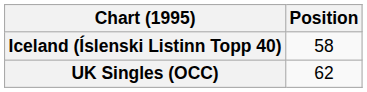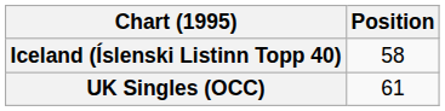 <table class="wikitable plainrowheaders" style="text-align:center">
 <tr>
 <th>Chart (1995)</th>
 <th>Position</th>
 </tr>
 <tr>
 <th scope="row">Iceland (Íslenski Listinn Topp 40)</th>
 <td>58</td>
 </tr>
 <tr>
 <th scope="row">UK Singles (OCC)</th>
-<td>62</td>
+<td>61</td>
 </tr>
 </table>
